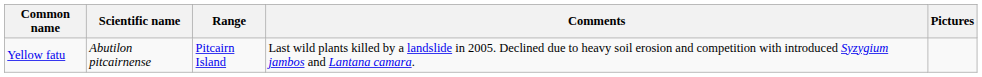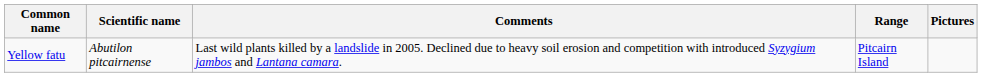 <table class="wikitable sortable">
 <tr>
 <th>Common name</th>
 <th>Scientific name</th>
+<th class="unsortable">Comments</th>
 <th>Range</th>
-<th class="unsortable">Comments</th>
 <th class="unsortable">Pictures</th>
 </tr>
 <tr>
 <td><a href='#'>Yellow fatu</a></td>
 <td><em>Abutilon pitcairnense</em></td>
+<td>Last wild plants killed by a <a href='#'>landslide</a> in 2005. Declined due to heavy soil erosion and competition with introduced <em><a href='#'>Syzygium jambos</a></em> and <em><a href='#'>Lantana camara</a></em>.</td>
 <td><a href='#'>Pitcairn Island</a></td>
-<td>Last wild plants killed by a <a href='#'>landslide</a> in 2005. Declined due to heavy soil erosion and competition with introduced <em><a href='#'>Syzygium jambos</a></em> and <em><a href='#'>Lantana camara</a></em>.</td>
 <td></td>
 </tr>
 </table>
